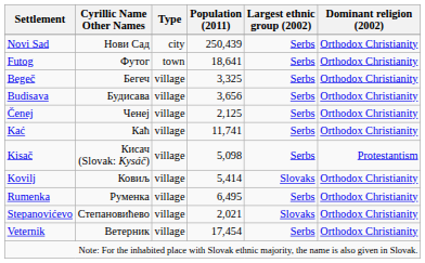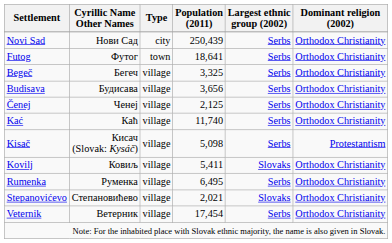 <table class="wikitable" style="text-align: right;">
 <tr bgcolor="#e0e0e0">
 <th rowspan="1">Settlement</th>
 <th colspan="1">Cyrillic Name<br>Other Names</th>
 <th colspan="1">Type</th>
 <th colspan="1">Population<br>(2011)</th>
 <th colspan="1">Largest ethnic<br>group (2002)</th>
 <th colspan="1">Dominant religion<br>(2002)</th>
 </tr>
 <tr bgcolor="#e0e0e0">
 </tr>
 <tr>
 <td align="left"><a href='#'>Novi Sad</a></td>
 <td>Нови Сад</td>
 <td>city</td>
 <td>250,439</td>
 <td><a href='#'>Serbs</a></td>
 <td><a href='#'>Orthodox Christianity</a></td>
 </tr>
 <tr>
 <td align="left"><a href='#'>Futog</a></td>
 <td>Футог</td>
 <td>town</td>
 <td>18,641</td>
 <td><a href='#'>Serbs</a></td>
 <td><a href='#'>Orthodox Christianity</a></td>
 </tr>
 <tr>
 <td align="left"><a href='#'>Begeč</a></td>
 <td>Бегеч</td>
 <td>village</td>
 <td>3,325</td>
 <td><a href='#'>Serbs</a></td>
 <td><a href='#'>Orthodox Christianity</a></td>
 </tr>
 <tr>
 <td align="left"><a href='#'>Budisava</a></td>
 <td>Будисава</td>
 <td>village</td>
 <td>3,656</td>
 <td><a href='#'>Serbs</a></td>
 <td><a href='#'>Orthodox Christianity</a></td>
 </tr>
 <tr>
 <td align="left"><a href='#'>Čenej</a></td>
 <td>Ченеј</td>
 <td>village</td>
 <td>2,125</td>
 <td><a href='#'>Serbs</a></td>
 <td><a href='#'>Orthodox Christianity</a></td>
 </tr>
 <tr>
 <td align="left"><a href='#'>Kać</a></td>
 <td>Каћ</td>
 <td>village</td>
-<td>11,741</td>
+<td>11,740</td>
 <td><a href='#'>Serbs</a></td>
 <td><a href='#'>Orthodox Christianity</a></td>
 </tr>
 <tr>
 <td align="left"><a href='#'>Kisač</a></td>
 <td>Кисач<br>(Slovak: <em>Kysáč</em>)</td>
 <td>village</td>
 <td>5,098</td>
 <td><a href='#'>Serbs</a></td>
 <td><a href='#'>Protestantism</a></td>
 </tr>
 <tr>
 <td align="left"><a href='#'>Kovilj</a></td>
 <td>Ковиљ</td>
 <td>village</td>
-<td>5,414</td>
+<td>5,411</td>
 <td><a href='#'>Slovaks</a></td>
 <td><a href='#'>Orthodox Christianity</a></td>
 </tr>
 <tr>
 <td align="left"><a href='#'>Rumenka</a></td>
 <td>Руменка</td>
 <td>village</td>
 <td>6,495</td>
 <td><a href='#'>Serbs</a></td>
 <td><a href='#'>Orthodox Christianity</a></td>
 </tr>
 <tr>
 <td align="left"><a href='#'>Stepanovićevo</a></td>
 <td>Степановићево</td>
 <td>village</td>
 <td>2,021</td>
 <td><a href='#'>Slovaks</a></td>
 <td><a href='#'>Orthodox Christianity</a></td>
 </tr>
 <tr>
 <td align="left"><a href='#'>Veternik</a></td>
 <td>Ветерник</td>
 <td>village</td>
 <td>17,454</td>
 <td><a href='#'>Serbs</a></td>
 <td><a href='#'>Orthodox Christianity</a></td>
 </tr>
 <tr>
 <td colspan="19"><small>Note: For the inhabited place with Slovak ethnic majority, the name is also given in Slovak.</small></td>
 </tr>
 </table>
